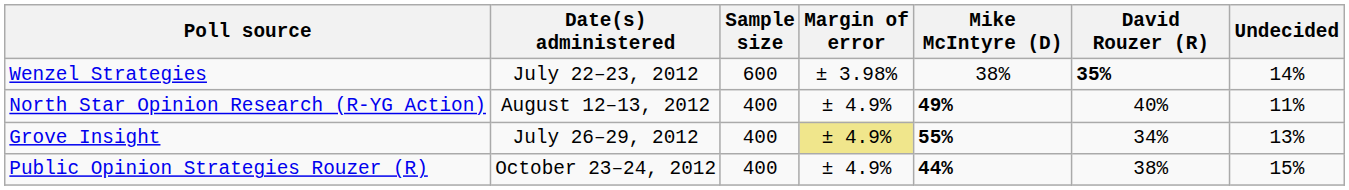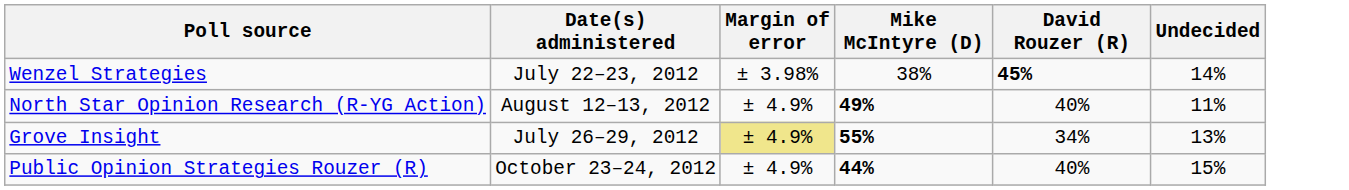 <table class="wikitable">
 <tr>
 <th>Poll source</th>
 <th>Date(s)<br>administered</th>
-<th>Sample<br>size</th>
 <th>Margin of <br>error</th>
 <th style="width:100px;">Mike<br>McIntyre (D)</th>
 <th style="width:100px;">David<br>Rouzer (R)</th>
 <th>Undecided</th>
 </tr>
 <tr>
 <td><a href='#'>Wenzel Strategies</a></td>
 <td align=center>July 22–23, 2012</td>
-<td align=center>600</td>
 <td align=center>± 3.98%</td>
 <td align=center>38%</td>
-<td><strong>35%</strong></td>
+<td><strong>45%</strong></td>
 <td align="center">14%</td>
 </tr>
 <tr>
 <td><a href='#'>North Star Opinion Research (R-YG Action)</a></td>
 <td align=center>August 12–13, 2012</td>
-<td align=center>400</td>
 <td align=center>± 4.9%</td>
 <td><strong>49%</strong></td>
 <td align=center>40%</td>
 <td align="center">11%</td>
 </tr>
 <tr>
 <td><a href='#'>Grove Insight</a></td>
 <td align=center>July 26–29, 2012</td>
-<td align=center>400</td>
 <td align=center style="background: khaki;">± 4.9%</td>
 <td><strong>55%</strong></td>
 <td align=center>34%</td>
 <td align=center>13%</td>
 </tr>
 <tr>
 <td><a href='#'>Public Opinion Strategies Rouzer (R)</a></td>
 <td align=center>October 23–24, 2012</td>
-<td align=center>400</td>
 <td align=center>± 4.9%</td>
 <td><strong>44%</strong></td>
-<td align=center>38%</td>
+<td align=center>40%</td>
 <td align="center">15%</td>
 </tr>
 </table>
